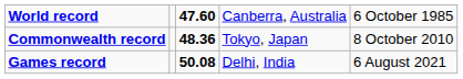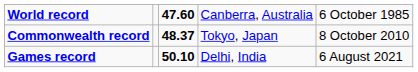 <table class="wikitable">
 <tr>
 <td><a href='#'><strong>World record</strong></a></td>
 <td></td>
 <td><strong>47.60</strong></td>
 <td><a href='#'>Canberra</a>, <a href='#'>Australia</a></td>
 <td>6 October 1985</td>
 </tr>
 <tr>
 <td><a href='#'><strong>Commonwealth record</strong></a></td>
 <td></td>
-<td><strong>48.36</strong></td>
+<td><strong>48.37</strong></td>
 <td><a href='#'>Tokyo</a>, <a href='#'>Japan</a></td>
 <td>8 October 2010</td>
 </tr>
 <tr>
 <td><a href='#'><strong>Games record</strong></a></td>
 <td></td>
-<td><strong>50.08</strong></td>
+<td><strong>50.10</strong></td>
 <td><a href='#'>Delhi</a>, <a href='#'>India</a></td>
 <td>6 August 2021</td>
 </tr>
 </table>
